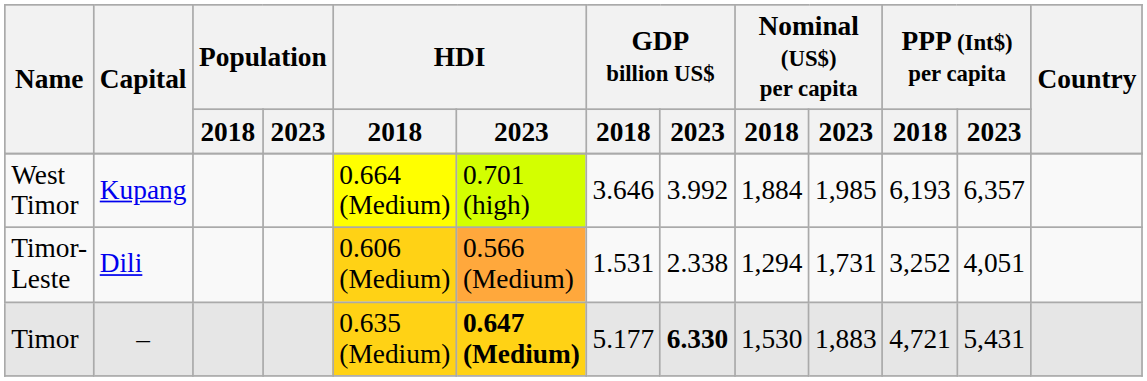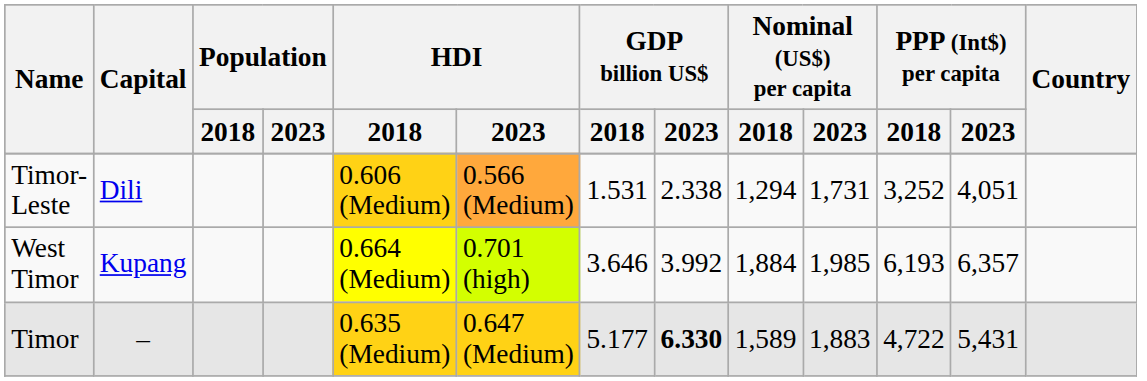 <table class="sortable wikitable sticky-header static-row-numbers sort-under col1left col2left col3left col4left col5left col6left col7left col8left col9left col10left col11left col12left col13left" >
 <tr>
 <th rowspan="2">Name</th>
 <th rowspan="2">Capital</th>
 <th colspan="2">Population</th>
 <th colspan="2">HDI</th>
 <th colspan="2">GDP <small><br>billion US$</small></th>
 <th colspan="2">Nominal <small>(US$)<br>per capita</small></th>
 <th colspan="2">PPP <small>(Int$)<br>per capita</small></th>
 <th rowspan="2">Country</th>
 </tr>
 <tr>
 <th scope="col">2018</th>
 <th scope="col">2023</th>
 <th scope="col">2018</th>
 <th scope="col">2023</th>
 <th scope="col">2018</th>
 <th scope="col">2023</th>
 <th scope="col">2018</th>
 <th scope="col">2023</th>
 <th scope="col">2018</th>
 <th scope="col">2023</th>
 </tr>
 <tr>
 </tr>
 <tr>
+<td>Timor-Leste</td>
+<td><a href='#'>Dili</a></td>
+<td></td>
+<td></td>
+<td bgcolor=FFD215>0.606 (Medium)</td>
+<td bgcolor=FFA83C>0.566 (Medium)</td>
+<td>1.531</td>
+<td>2.338</td>
+<td>1,294</td>
+<td>1,731</td>
+<td>3,252</td>
+<td>4,051</td>
+<td></td>
+</tr>
+<tr>
 <td>West Timor</td>
 <td><a href='#'>Kupang</a></td>
 <td></td>
 <td></td>
 <td bgcolor=FFFF00>0.664 (Medium)</td>
 <td bgcolor=D3FF00>0.701 (high)</td>
 <td>3.646</td>
 <td>3.992</td>
 <td>1,884</td>
 <td>1,985</td>
 <td>6,193</td>
 <td>6,357</td>
 <td></td>
 </tr>
-<tr>
-<td>Timor-Leste</td>
-<td><a href='#'>Dili</a></td>
-<td></td>
-<td></td>
-<td bgcolor=FFD215>0.606 (Medium)</td>
-<td bgcolor=FFA83C>0.566 (Medium)</td>
-<td>1.531</td>
-<td>2.338</td>
-<td>1,294</td>
-<td>1,731</td>
-<td>3,252</td>
-<td>4,051</td>
-<td></td>
-</tr>
 <tr class=static-row-numbers-norank bgcolor=e6e6e6>
 <td>Timor</td>
 <td align="center">–</td>
 <td></td>
 <td></td>
 <td bgcolor=FFD215>0.635 (Medium)</td>
-<td bgcolor=FFD215><strong>0.647 (Medium)</strong></td>
+<td bgcolor=FFD215>0.647 (Medium)</td>
 <td>5.177</td>
 <td><strong>6.330</strong></td>
-<td>1,530</td>
+<td>1,589</td>
 <td>1,883</td>
-<td>4,721</td>
+<td>4,722</td>
 <td>5,431</td>
 <td></td>
 </tr>
 </table>
